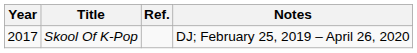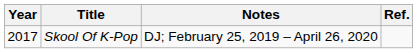 <table class="wikitable sortable">
 <tr>
 <th>Year</th>
 <th>Title</th>
+<th>Notes</th>
 <th>Ref.</th>
-<th>Notes</th>
 </tr>
 <tr>
 <td>2017</td>
 <td><em>Skool Of K-Pop</em></td>
+<td>DJ; February 25, 2019 – April 26, 2020</td>
 <td></td>
-<td>DJ; February 25, 2019 – April 26, 2020</td>
 </tr>
 </table>
